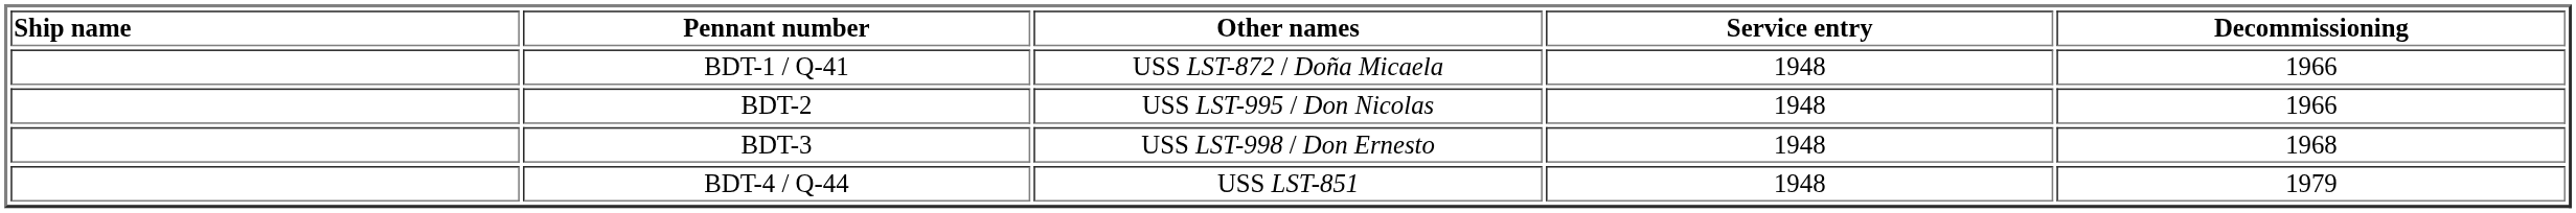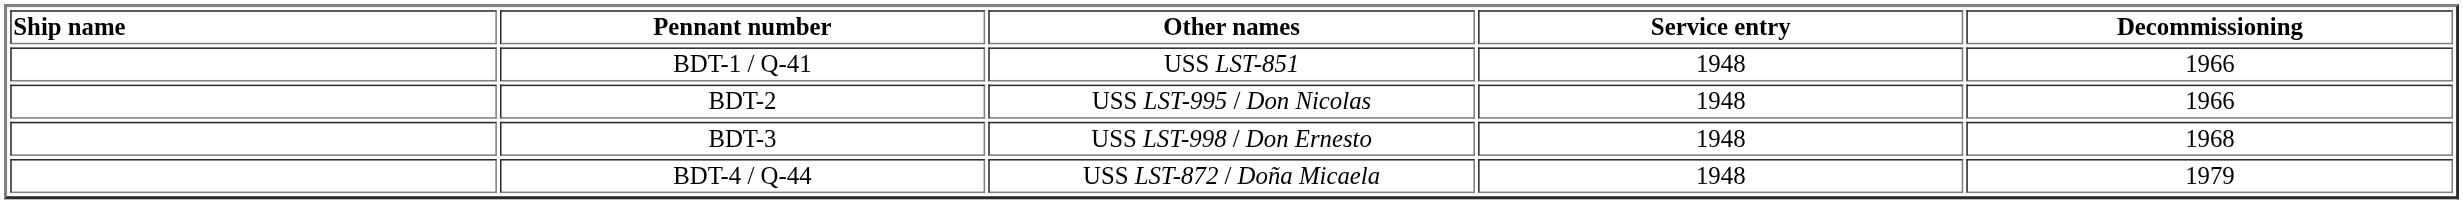 <table width="100%" border="2">
 <tr>
 <th width="16%" align="left">Ship name</th>
 <th width="16%" align="center">Pennant number</th>
 <th width="16%" align="center">Other names</th>
 <th width="16%" align="center">Service entry</th>
 <th width="16%" align="center">Decommissioning</th>
 </tr>
 <tr>
 <td align="center"></td>
 <td align="center">BDT-1 / Q-41</td>
-<td align="center">USS <em>LST-872</em> / <em>Doña Micaela</em></td>
+<td align="center">USS <em>LST-851</em></td>
 <td align="center">1948</td>
 <td align="center">1966</td>
 </tr>
 <tr>
 <td align="center"></td>
 <td align="center">BDT-2</td>
 <td align="center">USS <em>LST-995</em> / <em>Don Nicolas</em></td>
 <td align="center">1948</td>
 <td align="center">1966</td>
 </tr>
 <tr>
 <td align="center"></td>
 <td align="center">BDT-3</td>
 <td align="center">USS <em>LST-998</em> / <em>Don Ernesto</em></td>
 <td align="center">1948</td>
 <td align="center">1968</td>
 </tr>
 <tr>
 <td align="center"></td>
 <td align="center">BDT-4 / Q-44</td>
-<td align="center">USS <em>LST-851</em></td>
+<td align="center">USS <em>LST-872</em> / <em>Doña Micaela</em></td>
 <td align="center">1948</td>
 <td align="center">1979</td>
 </tr>
 </table>
